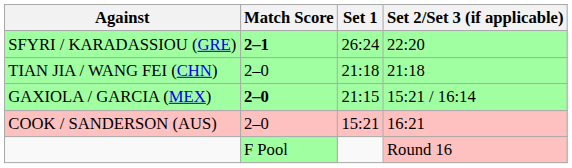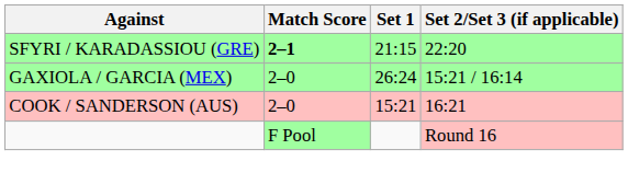 <table class="wikitable">
 <tr>
 <th>Against</th>
 <th>Match Score</th>
 <th>Set 1</th>
 <th>Set 2/Set 3 (if applicable)</th>
 </tr>
 <tr>
 <td style="background: rgb(160, 255, 160);">SFYRI / KARADASSIOU (<a href='#'>GRE</a>)</td>
 <td style="background: rgb(160, 255, 160);"><strong>2–1</strong></td>
-<td style="background: rgb(160, 255, 160);">26:24</td>
+<td style="background: rgb(160, 255, 160);">21:15</td>
 <td style="background: rgb(160, 255, 160);">22:20</td>
 </tr>
 <tr>
-<td style="background: rgb(160, 255, 160);">TIAN JIA / WANG FEI (<a href='#'>CHN</a>)</td>
+<td style="background: rgb(160, 255, 160);">GAXIOLA / GARCIA (<a href='#'>MEX</a>)</td>
 <td style="background: rgb(160, 255, 160);">2–0</td>
-<td style="background: rgb(160, 255, 160);">21:18</td>
-<td style="background: rgb(160, 255, 160);">21:18</td>
-</tr>
-<tr>
-<td style="background: rgb(160, 255, 160);">GAXIOLA / GARCIA (<a href='#'>MEX</a>)</td>
-<td style="background: rgb(160, 255, 160);"><strong>2–0</strong></td>
-<td style="background: rgb(160, 255, 160);">21:15</td>
+<td style="background: rgb(160, 255, 160);">26:24</td>
 <td style="background: rgb(160, 255, 160);">15:21 / 16:14</td>
 </tr>
 <tr>
 <td style="background: rgb(255, 192, 192);">COOK / SANDERSON (AUS)</td>
 <td style="background: rgb(255, 192, 192);">2–0</td>
 <td style="background: rgb(255, 192, 192);">15:21</td>
 <td style="background: rgb(255, 192, 192);">16:21</td>
 </tr>
 <tr>
 <td> </td>
 <td style="background: rgb(160, 255, 160);">F Pool</td>
 <td> </td>
 <td style="background: rgb(255, 192, 192);">Round 16</td>
 </tr>
 </table>
